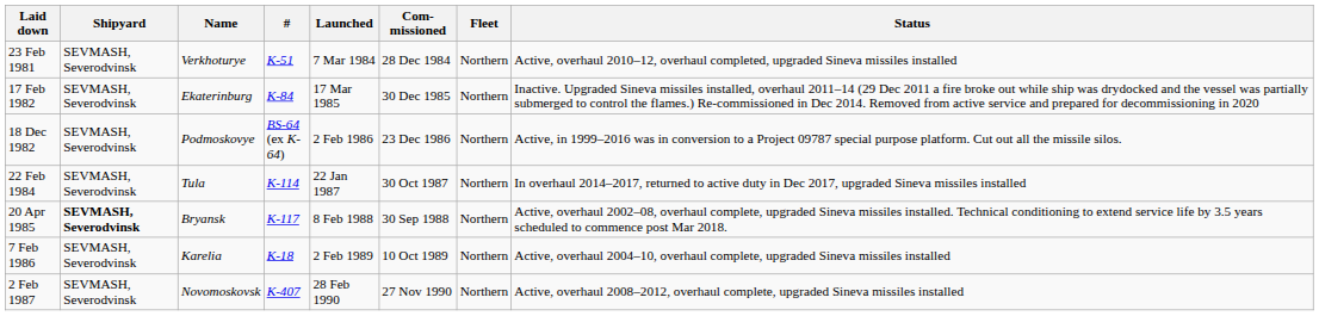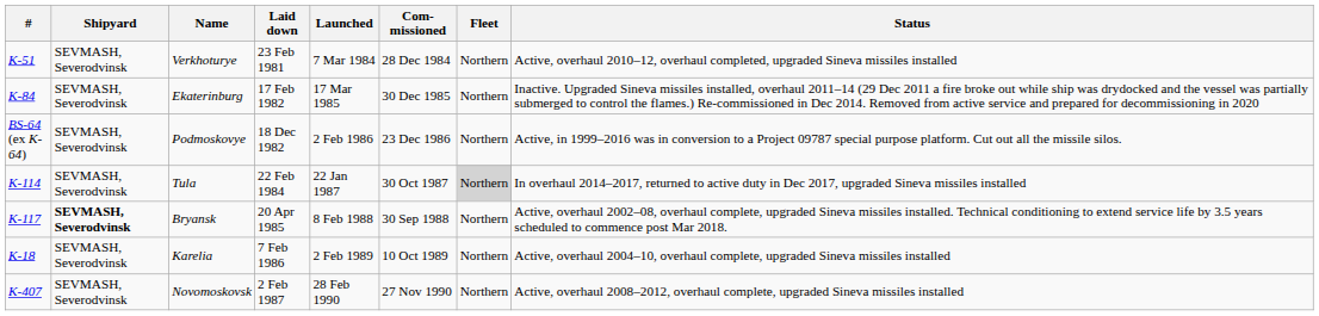 <table class="wikitable">
 <tr>
-<th>Laid down</th>
+<th style= width:3em;>#</th>
 <th>Shipyard</th>
 <th>Name</th>
-<th style= width:3em;>#</th>
+<th>Laid down</th>
 <th>Launched</th>
 <th>Com-missioned</th>
 <th>Fleet</th>
 <th>Status</th>
 </tr>
 <tr>
-<td>23 Feb 1981</td>
+<td><em><a href='#'>K-51</a></em></td>
 <td>SEVMASH, Severodvinsk</td>
 <td><em>Verkhoturye</em></td>
-<td><em><a href='#'>K-51</a></em></td>
+<td>23 Feb 1981</td>
 <td>7 Mar 1984</td>
 <td>28 Dec 1984</td>
 <td>Northern</td>
 <td>Active, overhaul 2010–12, overhaul completed, upgraded Sineva missiles installed</td>
 </tr>
 <tr>
-<td>17 Feb 1982</td>
+<td><em><a href='#'>K-84</a></em></td>
 <td>SEVMASH, Severodvinsk</td>
 <td><em>Ekaterinburg</em></td>
-<td><em><a href='#'>K-84</a></em></td>
+<td>17 Feb 1982</td>
 <td>17 Mar 1985</td>
 <td>30 Dec 1985</td>
 <td>Northern</td>
 <td>Inactive. Upgraded Sineva missiles installed, overhaul 2011–14 (29 Dec 2011 a fire broke out while ship was drydocked and the vessel was partially submerged to control the flames.) Re-commissioned in Dec 2014. Removed from active service and prepared for decommissioning in 2020</td>
 </tr>
 <tr>
-<td>18 Dec 1982</td>
+<td><em><a href='#'>BS-64</a></em> (ex <em>K-64</em>)</td>
 <td>SEVMASH, Severodvinsk</td>
 <td><em>Podmoskovye</em></td>
-<td><em><a href='#'>BS-64</a></em> (ex <em>K-64</em>)</td>
+<td>18 Dec 1982</td>
 <td>2 Feb 1986</td>
 <td>23 Dec 1986</td>
 <td>Northern</td>
 <td>Active, in 1999–2016 was in conversion to a Project 09787 special purpose platform. Cut out all the missile silos.</td>
 </tr>
 <tr>
-<td>22 Feb 1984</td>
+<td><em><a href='#'>K-114</a></em></td>
 <td>SEVMASH, Severodvinsk</td>
 <td><em>Tula</em></td>
-<td><em><a href='#'>K-114</a></em></td>
+<td>22 Feb 1984</td>
 <td>22 Jan 1987</td>
 <td>30 Oct 1987</td>
-<td>Northern</td>
+<td style="background: lightgrey;">Northern</td>
 <td>In overhaul 2014–2017, returned to active duty in Dec 2017, upgraded Sineva missiles installed</td>
 </tr>
 <tr>
-<td>20 Apr 1985</td>
+<td><em><a href='#'>K-117</a></em></td>
 <td><strong>SEVMASH, Severodvinsk</strong></td>
 <td><em>Bryansk</em></td>
-<td><em><a href='#'>K-117</a></em></td>
+<td>20 Apr 1985</td>
 <td>8 Feb 1988</td>
 <td>30 Sep 1988</td>
 <td>Northern</td>
 <td>Active, overhaul 2002–08, overhaul complete, upgraded Sineva missiles installed.  Technical conditioning to extend service life by 3.5 years scheduled to commence post Mar 2018.</td>
 </tr>
 <tr>
-<td>7 Feb 1986</td>
+<td><em><a href='#'>K-18</a></em></td>
 <td>SEVMASH, Severodvinsk</td>
 <td><em>Karelia</em></td>
-<td><em><a href='#'>K-18</a></em></td>
+<td>7 Feb 1986</td>
 <td>2 Feb 1989</td>
 <td>10 Oct 1989</td>
 <td>Northern</td>
 <td>Active, overhaul 2004–10, overhaul complete, upgraded Sineva missiles installed</td>
 </tr>
 <tr>
-<td>2 Feb 1987</td>
+<td><em><a href='#'>K-407</a></em></td>
 <td>SEVMASH, Severodvinsk</td>
 <td><em>Novomoskovsk</em></td>
-<td><em><a href='#'>K-407</a></em></td>
+<td>2 Feb 1987</td>
 <td>28 Feb 1990</td>
 <td>27 Nov 1990</td>
 <td>Northern</td>
 <td>Active, overhaul 2008–2012, overhaul complete, upgraded Sineva missiles installed</td>
 </tr>
 </table>
